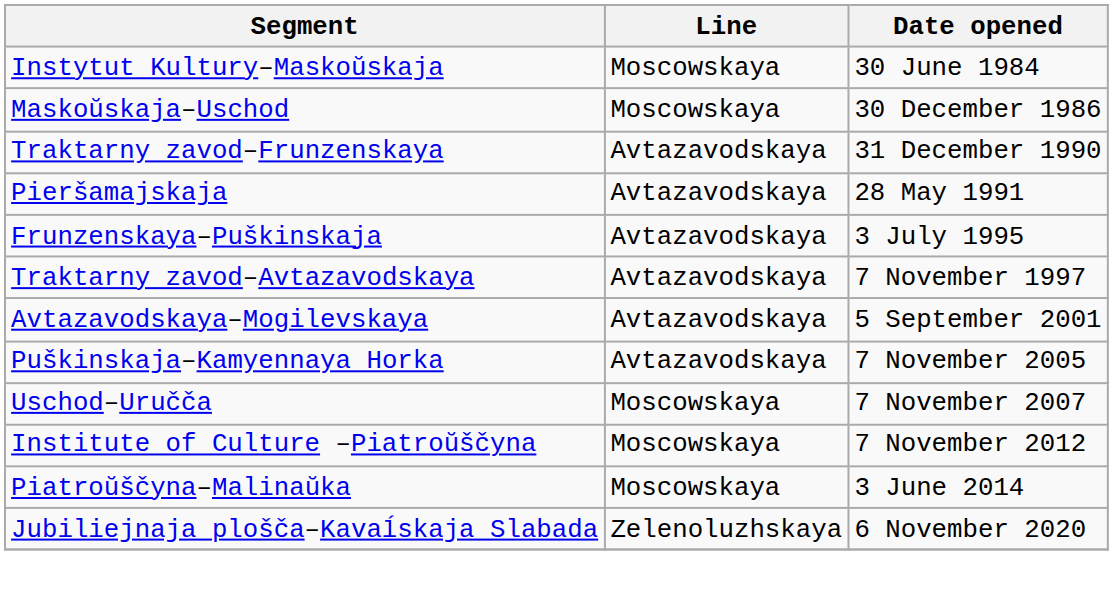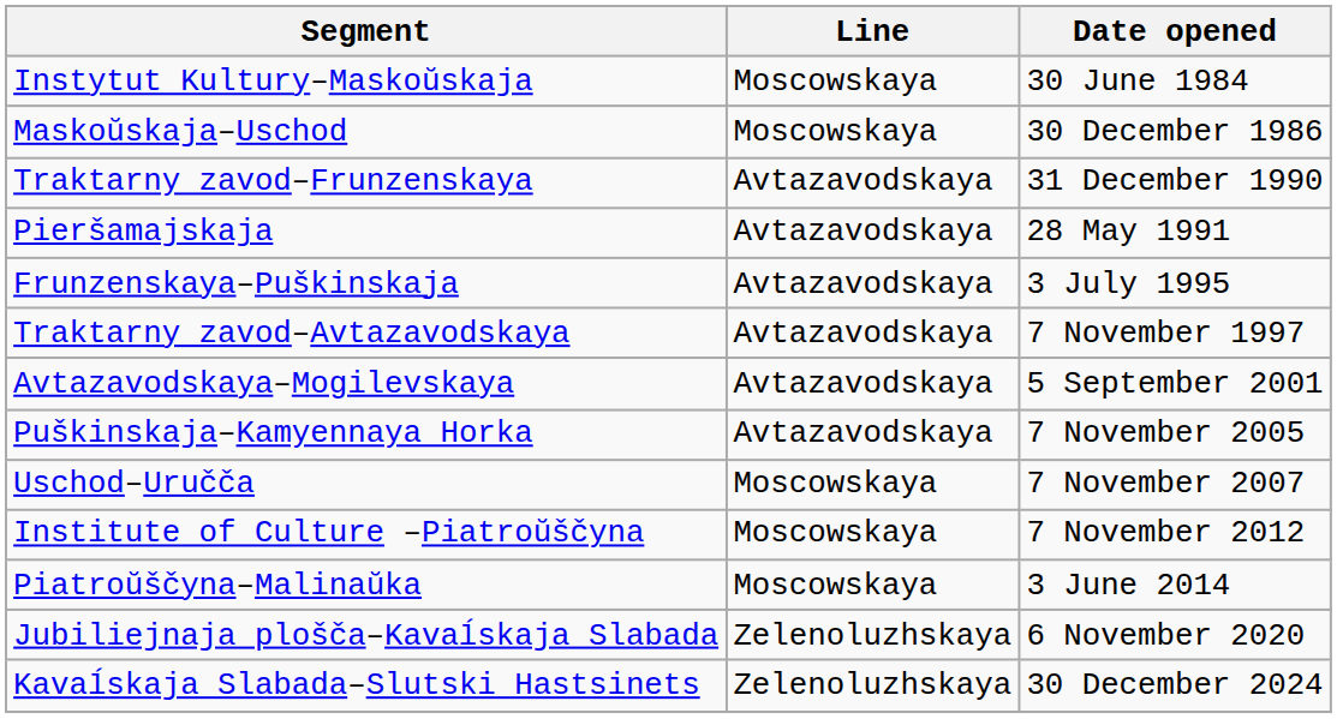 <table class="wikitable" style="border-collapse: collapse; text-align: left;">
 <tr>
 <th>Segment</th>
 <th>Line</th>
 <th>Date opened</th>
 </tr>
 <tr>
 <td style="text-align: left;"><a href='#'>Instytut Kultury</a>–<a href='#'>Maskoŭskaja</a></td>
 <td>Moscowskaya</td>
 <td>30 June 1984</td>
 </tr>
 <tr>
 <td style="text-align: left;"><a href='#'>Maskoŭskaja</a>–<a href='#'>Uschod</a></td>
 <td>Mosсowskaya</td>
 <td>30 December 1986</td>
 </tr>
 <tr>
 <td style="text-align: left;"><a href='#'>Traktarny zavod</a>–<a href='#'>Frunzenskaya</a></td>
 <td>Avtazavodskaya</td>
 <td>31 December 1990</td>
 </tr>
 <tr>
 <td style="text-align: left;"><a href='#'>Pieršamajskaja</a></td>
 <td>Avtazavodskaya</td>
 <td>28 May 1991</td>
 </tr>
 <tr>
 <td style="text-align: left;"><a href='#'>Frunzenskaya</a>–<a href='#'>Puškinskaja</a></td>
 <td>Avtazavodskaya</td>
 <td>3 July 1995</td>
 </tr>
 <tr>
 <td style="text-align: left;"><a href='#'>Traktarny zavod</a>–<a href='#'>Avtazavodskaya</a></td>
 <td>Avtazavodskaya</td>
 <td>7 November 1997</td>
 </tr>
 <tr>
 <td style="text-align: left;"><a href='#'>Avtazavodskaya</a>–<a href='#'>Mogilevskaya</a></td>
 <td>Avtazavodskaya</td>
 <td>5 September 2001</td>
 </tr>
 <tr>
 <td style="text-align: left;"><a href='#'>Puškinskaja</a>–<a href='#'>Kamyennaya Horka</a></td>
 <td>Avtazavodskaya</td>
 <td>7 November 2005</td>
 </tr>
 <tr>
 <td style="text-align: left;"><a href='#'>Uschod</a>–<a href='#'>Uručča</a></td>
 <td>Mosсowskaya</td>
 <td>7 November 2007</td>
 </tr>
 <tr>
 <td style="text-align: left;"><a href='#'>Institute of Culture</a> –<a href='#'>Piatroŭščyna</a></td>
 <td>Mosсowskaya</td>
 <td>7 November 2012</td>
 </tr>
 <tr>
 <td style="text-align: left;"><a href='#'>Piatroŭščyna</a>–<a href='#'>Malinaŭka</a></td>
 <td>Mosсowskaya</td>
 <td>3 June 2014</td>
 </tr>
 <tr>
 <td style="text-align: left;"><a href='#'>Jubiliejnaja plošča</a>–<a href='#'>Kavaĺskaja Slabada</a></td>
 <td>Zelenoluzhskaya</td>
 <td>6 November 2020</td>
 </tr>
 <tr>
+<td style="text-align: left;"><a href='#'>Kavaĺskaja Slabada</a>–<a href='#'>Slutski Hastsinets</a></td>
+<td>Zelenoluzhskaya</td>
+<td>30 December 2024</td>
+</tr>
+<tr>
 </tr>
 </table>
